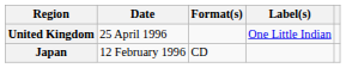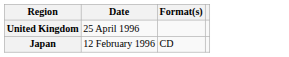 <table class="wikitable plainrowheaders">
 <tr>
 <th scope="col">Region</th>
 <th scope="col">Date</th>
 <th scope="col">Format(s)</th>
-<th scope="col">Label(s)</th>
 <th scope="col"></th>
 </tr>
 <tr>
 <th scope="row">United Kingdom</th>
 <td>25 April 1996</td>
 <td></td>
-<td><a href='#'>One Little Indian</a></td>
 <td></td>
 </tr>
 <tr>
 <th scope="row">Japan</th>
 <td>12 February 1996</td>
 <td>CD</td>
 <td></td>
-<td></td>
 </tr>
 </table>
